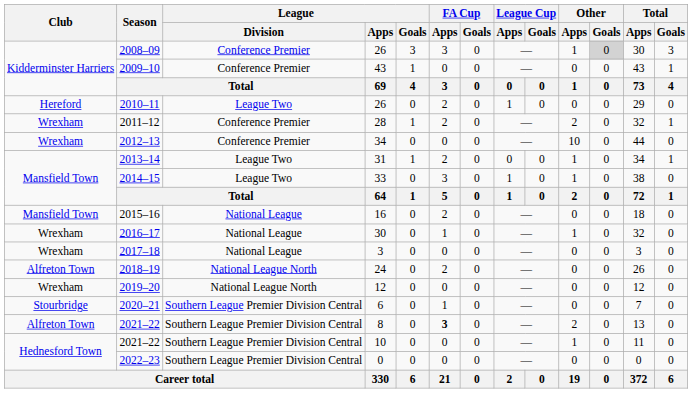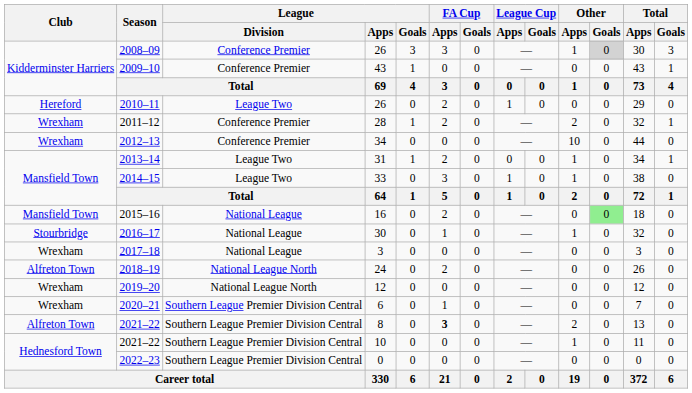 <table class="wikitable" style="text-align:center">
 <tr>
 <th rowspan="2">Club</th>
 <th rowspan="2">Season</th>
 <th colspan="3">League</th>
 <th colspan="2"><a href='#'>FA Cup</a></th>
 <th colspan="2"><a href='#'>League Cup</a></th>
 <th colspan="2">Other</th>
 <th colspan="2">Total</th>
 </tr>
 <tr>
 <th>Division</th>
 <th>Apps</th>
 <th>Goals</th>
 <th>Apps</th>
 <th>Goals</th>
 <th>Apps</th>
 <th>Goals</th>
 <th>Apps</th>
 <th>Goals</th>
 <th>Apps</th>
 <th>Goals</th>
 </tr>
 <tr>
 <td rowspan="3"><a href='#'>Kidderminster Harriers</a></td>
 <td><a href='#'>2008–09</a></td>
 <td><a href='#'>Conference Premier</a></td>
 <td>26</td>
 <td>3</td>
 <td>3</td>
 <td>0</td>
 <td colspan="2">—</td>
 <td>1</td>
 <td style="background: lightgrey;">0</td>
 <td>30</td>
 <td>3</td>
 </tr>
 <tr>
 <td><a href='#'>2009–10</a></td>
 <td>Conference Premier</td>
 <td>43</td>
 <td>1</td>
 <td>0</td>
 <td>0</td>
 <td colspan="2">—</td>
 <td>0</td>
 <td>0</td>
 <td>43</td>
 <td>1</td>
 </tr>
 <tr>
 <th colspan="2">Total</th>
 <th>69</th>
 <th>4</th>
 <th>3</th>
 <th>0</th>
 <th>0</th>
 <th>0</th>
 <th>1</th>
 <th>0</th>
 <th>73</th>
 <th>4</th>
 </tr>
 <tr>
 <td><a href='#'>Hereford</a></td>
 <td><a href='#'>2010–11</a></td>
 <td><a href='#'>League Two</a></td>
 <td>26</td>
 <td>0</td>
 <td>2</td>
 <td>0</td>
 <td>1</td>
 <td>0</td>
 <td>0</td>
 <td>0</td>
 <td>29</td>
 <td>0</td>
 </tr>
 <tr>
 <td><a href='#'>Wrexham</a></td>
 <td>2011–12</td>
 <td>Conference Premier</td>
 <td>28</td>
 <td>1</td>
 <td>2</td>
 <td>0</td>
 <td colspan="2">—</td>
 <td>2</td>
 <td>0</td>
 <td>32</td>
 <td>1</td>
 </tr>
 <tr>
 <td><a href='#'>Wrexham</a></td>
 <td><a href='#'>2012–13</a></td>
 <td>Conference Premier</td>
 <td>34</td>
 <td>0</td>
 <td>0</td>
 <td>0</td>
 <td colspan="2">—</td>
 <td>10</td>
 <td>0</td>
 <td>44</td>
 <td>0</td>
 </tr>
 <tr>
 <td rowspan="3"><a href='#'>Mansfield Town</a></td>
 <td><a href='#'>2013–14</a></td>
 <td>League Two</td>
 <td>31</td>
 <td>1</td>
 <td>2</td>
 <td>0</td>
 <td>0</td>
 <td>0</td>
 <td>1</td>
 <td>0</td>
 <td>34</td>
 <td>1</td>
 </tr>
 <tr>
 <td><a href='#'>2014–15</a></td>
 <td>League Two</td>
 <td>33</td>
 <td>0</td>
 <td>3</td>
 <td>0</td>
 <td>1</td>
 <td>0</td>
 <td>1</td>
 <td>0</td>
 <td>38</td>
 <td>0</td>
 </tr>
 <tr>
 <th colspan="2">Total</th>
 <th>64</th>
 <th>1</th>
 <th>5</th>
 <th>0</th>
 <th>1</th>
 <th>0</th>
 <th>2</th>
 <th>0</th>
 <th>72</th>
 <th>1</th>
 </tr>
 <tr>
 <td><a href='#'>Mansfield Town</a></td>
 <td>2015–16</td>
 <td><a href='#'>National League</a></td>
 <td>16</td>
 <td>0</td>
 <td>2</td>
 <td>0</td>
 <td colspan="2">—</td>
 <td>0</td>
-<td>0</td>
+<td style="background: lightgreen;">0</td>
 <td>18</td>
 <td>0</td>
 </tr>
 <tr>
-<td>Wrexham</td>
+<td><a href='#'>Stourbridge</a></td>
 <td><a href='#'>2016–17</a></td>
 <td>National League</td>
 <td>30</td>
 <td>0</td>
 <td>1</td>
 <td>0</td>
 <td colspan="2">—</td>
 <td>1</td>
 <td>0</td>
 <td>32</td>
 <td>0</td>
 </tr>
 <tr>
 <td>Wrexham</td>
 <td><a href='#'>2017–18</a></td>
 <td>National League</td>
 <td>3</td>
 <td>0</td>
 <td>0</td>
 <td>0</td>
 <td colspan="2">—</td>
 <td>0</td>
 <td>0</td>
 <td>3</td>
 <td>0</td>
 </tr>
 <tr>
 <td><a href='#'>Alfreton Town</a></td>
 <td><a href='#'>2018–19</a></td>
 <td><a href='#'>National League North</a></td>
 <td>24</td>
 <td>0</td>
 <td>2</td>
 <td>0</td>
 <td colspan="2">—</td>
 <td>0</td>
 <td>0</td>
 <td>26</td>
 <td>0</td>
 </tr>
 <tr>
 <td>Wrexham</td>
 <td><a href='#'>2019–20</a></td>
 <td>National League North</td>
 <td>12</td>
 <td>0</td>
 <td>0</td>
 <td>0</td>
 <td colspan="2">—</td>
 <td>0</td>
 <td>0</td>
 <td>12</td>
 <td>0</td>
 </tr>
 <tr>
-<td><a href='#'>Stourbridge</a></td>
+<td>Wrexham</td>
 <td><a href='#'>2020–21</a></td>
 <td><a href='#'>Southern League</a> Premier Division Central</td>
 <td>6</td>
 <td>0</td>
 <td>1</td>
 <td>0</td>
 <td colspan="2">—</td>
 <td>0</td>
 <td>0</td>
 <td>7</td>
 <td>0</td>
 </tr>
 <tr>
 <td><a href='#'>Alfreton Town</a></td>
 <td><a href='#'>2021–22</a></td>
 <td>Southern League Premier Division Central</td>
 <td>8</td>
 <td>0</td>
 <td><strong>3</strong></td>
 <td>0</td>
 <td colspan="2">—</td>
 <td>2</td>
 <td>0</td>
 <td>13</td>
 <td>0</td>
 </tr>
 <tr>
 <td rowspan="2"><a href='#'>Hednesford Town</a></td>
 <td>2021–22</td>
 <td>Southern League Premier Division Central</td>
 <td>10</td>
 <td>0</td>
 <td>0</td>
 <td>0</td>
 <td colspan="2">—</td>
 <td>1</td>
 <td>0</td>
 <td>11</td>
 <td>0</td>
 </tr>
 <tr>
 <td><a href='#'>2022–23</a></td>
 <td>Southern League Premier Division Central</td>
 <td>0</td>
 <td>0</td>
 <td>0</td>
 <td>0</td>
 <td colspan="2">—</td>
 <td>0</td>
 <td>0</td>
 <td>0</td>
 <td>0</td>
 </tr>
 <tr>
 <th colspan="3">Career total</th>
 <th>330</th>
 <th>6</th>
 <th>21</th>
 <th>0</th>
 <th>2</th>
 <th>0</th>
 <th>19</th>
 <th>0</th>
 <th>372</th>
 <th>6</th>
 </tr>
 </table>
